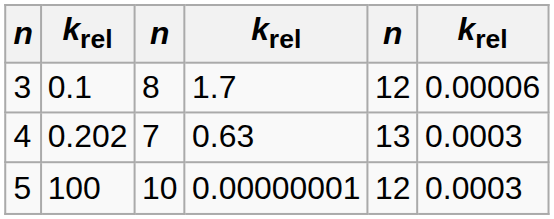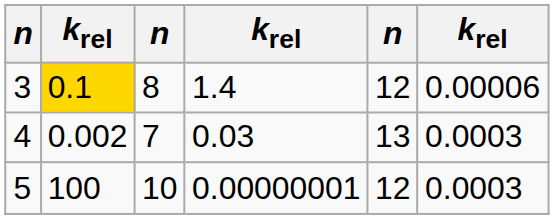 <table class="wikitable" style="margin-left: auto; margin-right: auto; border: none;">
 <tr>
 <th><em>n</em></th>
 <th><em>k</em><sub>rel</sub></th>
 <th><em>n</em></th>
 <th><em>k</em><sub>rel</sub></th>
 <th><em>n</em></th>
 <th><em>k</em><sub>rel</sub></th>
 </tr>
 <tr>
 <td>3</td>
-<td>0.1</td>
+<td style="background: gold;">0.1</td>
 <td>8</td>
-<td>1.7</td>
+<td>1.4</td>
 <td>12</td>
 <td>0.00006</td>
 </tr>
 <tr>
 <td>4</td>
-<td>0.202</td>
+<td>0.002</td>
 <td>7</td>
-<td>0.63</td>
+<td>0.03</td>
 <td>13</td>
 <td>0.0003</td>
 </tr>
 <tr>
 <td>5</td>
 <td>100</td>
 <td>10</td>
 <td>0.00000001</td>
 <td>12</td>
 <td>0.0003</td>
 </tr>
 </table>
